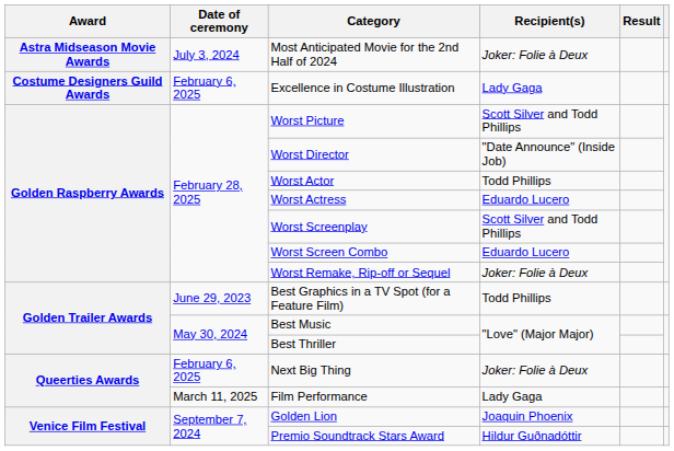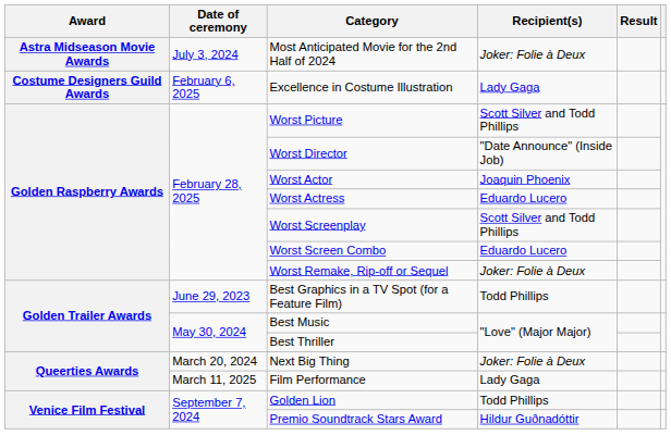 <table class="wikitable sortable plainrowheaders">
 <tr>
 <th scope="col">Award</th>
 <th scope="col">Date of ceremony</th>
 <th scope="col">Category</th>
 <th scope="col">Recipient(s)</th>
 <th scope="col">Result</th>
 <th scope="col" class="unsortable"></th>
 </tr>
 <tr>
 <th scope="row"><a href='#'>Astra Midseason Movie Awards</a></th>
 <td><a href='#'>July 3, 2024</a></td>
 <td>Most Anticipated Movie for the 2nd Half of 2024</td>
 <td><em>Joker: Folie à Deux</em></td>
 <td></td>
 <td style="text-align:center;"><br></td>
 </tr>
 <tr>
 <th scope="row"><a href='#'>Costume Designers Guild Awards</a></th>
 <td><a href='#'>February 6, 2025</a></td>
 <td>Excellence in Costume Illustration</td>
 <td><a href='#'>Lady Gaga</a></td>
 <td></td>
 <td style="text-align:center;"></td>
 </tr>
 <tr>
 <th scope="row" rowspan="7"><a href='#'>Golden Raspberry Awards</a></th>
 <td rowspan="7"><a href='#'>February 28, 2025</a></td>
 <td><a href='#'>Worst Picture</a></td>
 <td><a href='#'>Scott Silver</a> and Todd Phillips</td>
 <td></td>
 <td style="text-align:center;" rowspan="7"></td>
 </tr>
 <tr>
 <td><a href='#'>Worst Director</a></td>
 <td data-sort-value="Date Announce">"Date Announce" (Inside Job)</td>
 <td></td>
 </tr>
 <tr>
 <td><a href='#'>Worst Actor</a></td>
-<td>Todd Phillips</td>
+<td><a href='#'>Joaquin Phoenix</a></td>
 <td></td>
 </tr>
 <tr>
 <td><a href='#'>Worst Actress</a></td>
 <td><a href='#'>Eduardo Lucero</a></td>
 <td></td>
 </tr>
 <tr>
 <td><a href='#'>Worst Screenplay</a></td>
 <td><a href='#'>Scott Silver</a> and Todd Phillips</td>
 <td></td>
 </tr>
 <tr>
 <td><a href='#'>Worst Screen Combo</a></td>
 <td><a href='#'>Eduardo Lucero</a></td>
 <td></td>
 </tr>
 <tr>
 <td><a href='#'>Worst Remake, Rip-off or Sequel</a></td>
 <td><em>Joker: Folie à Deux</em></td>
 <td></td>
 </tr>
 <tr>
 <th rowspan="3" scope="row"><a href='#'>Golden Trailer Awards</a></th>
 <td><a href='#'>June 29, 2023</a></td>
 <td>Best Graphics in a TV Spot (for a Feature Film)</td>
 <td>Todd Phillips</td>
 <td></td>
 <td style="text-align:center;"><br></td>
 </tr>
 <tr>
 <td rowspan="2"><a href='#'>May 30, 2024</a></td>
 <td>Best Music</td>
 <td rowspan="2">"Love" (Major Major)</td>
 <td></td>
 <td rowspan="2" style="text-align:center;"><br></td>
 </tr>
 <tr>
 <td>Best Thriller</td>
 <td></td>
 </tr>
 <tr>
 <th scope="row" rowspan="2"><a href='#'>Queerties Awards</a></th>
-<td><a href='#'>February 6, 2025</a></td>
+<td>March 20, 2024</td>
 <td>Next Big Thing</td>
 <td><em>Joker: Folie à Deux</em></td>
 <td></td>
 <td style="text-align:center;"></td>
 </tr>
 <tr>
 <td>March 11, 2025</td>
 <td>Film Performance</td>
 <td>Lady Gaga</td>
 <td></td>
 <td style="text-align:center;"></td>
 </tr>
 <tr>
 <th scope="row" rowspan="2"><a href='#'>Venice Film Festival</a></th>
 <td rowspan="2"><a href='#'>September 7, 2024</a></td>
 <td><a href='#'>Golden Lion</a></td>
-<td><a href='#'>Joaquin Phoenix</a></td>
+<td>Todd Phillips</td>
 <td></td>
 <td style="text-align:center;"></td>
 </tr>
 <tr>
 <td><a href='#'>Premio Soundtrack Stars Award</a></td>
 <td><a href='#'>Hildur Guðnadóttir</a></td>
 <td></td>
 <td style="text-align:center;"></td>
 </tr>
 </table>
